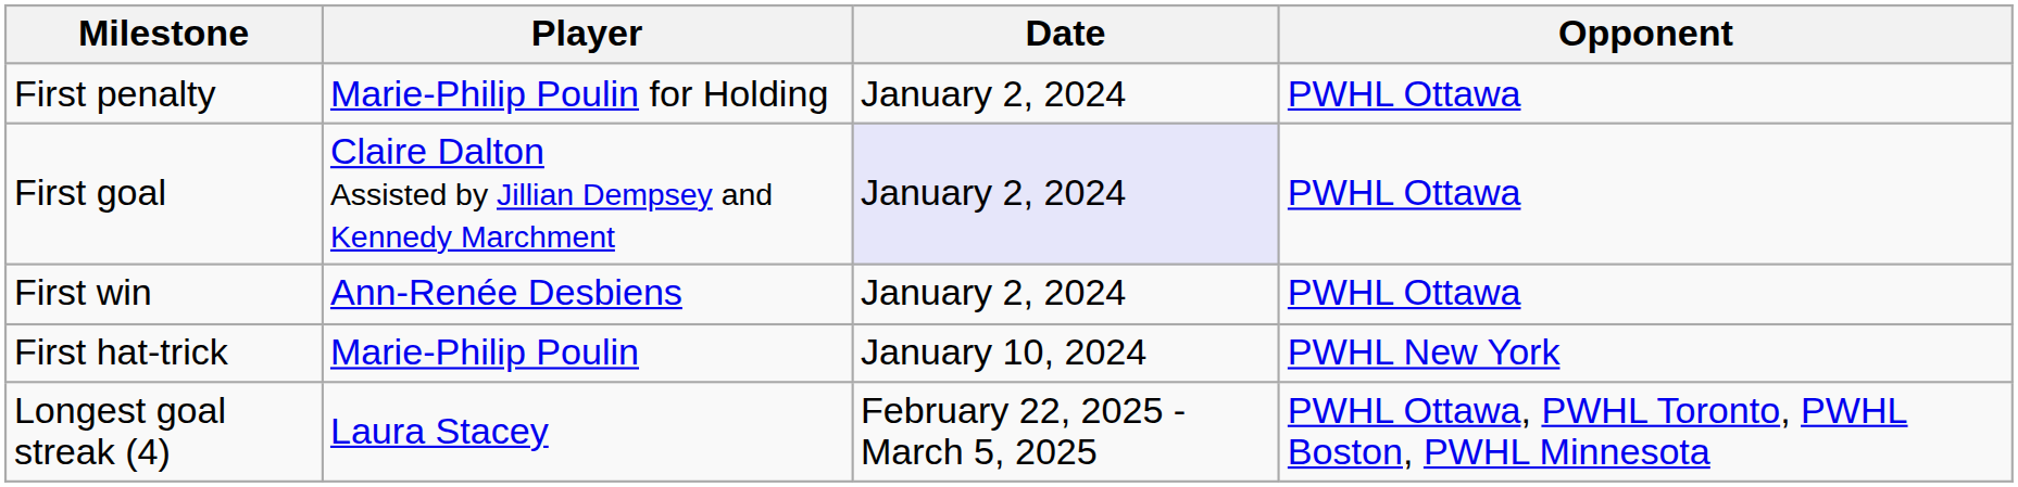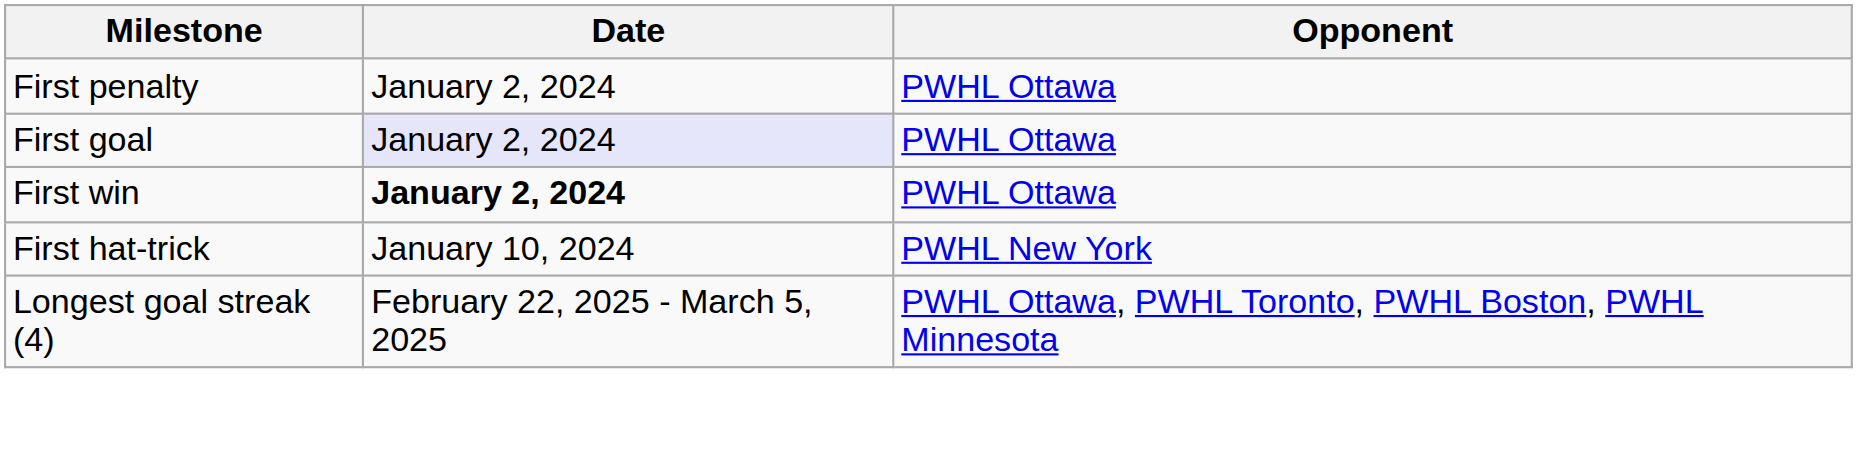 <table class="wikitable">
 <tr>
 <th>Milestone</th>
-<th>Player</th>
 <th>Date</th>
 <th>Opponent</th>
 </tr>
 <tr>
 <td>First penalty</td>
-<td><a href='#'>Marie-Philip Poulin</a> for Holding</td>
 <td>January 2, 2024</td>
 <td><a href='#'>PWHL Ottawa</a></td>
 </tr>
 <tr>
 <td>First goal</td>
-<td><a href='#'>Claire Dalton</a><br><small>Assisted by <a href='#'>Jillian Dempsey</a> and <a href='#'>Kennedy Marchment</a></small></td>
 <td style="background: lavender;">January 2, 2024</td>
 <td><a href='#'>PWHL Ottawa</a></td>
 </tr>
 <tr>
 <td>First win</td>
-<td><a href='#'>Ann-Renée Desbiens</a></td>
-<td>January 2, 2024</td>
+<td><strong>January 2, 2024</strong></td>
 <td><a href='#'>PWHL Ottawa</a></td>
 </tr>
 <tr>
 <td>First hat-trick</td>
-<td><a href='#'>Marie-Philip Poulin</a></td>
 <td>January 10, 2024</td>
 <td><a href='#'>PWHL New York</a></td>
 </tr>
 <tr>
 <td>Longest goal streak (4)</td>
-<td><a href='#'>Laura Stacey</a></td>
 <td>February 22, 2025 - March 5, 2025</td>
 <td><a href='#'>PWHL Ottawa</a>, <a href='#'>PWHL Toronto</a>,  <a href='#'>PWHL Boston</a>, <a href='#'>PWHL Minnesota</a></td>
 </tr>
 </table>
